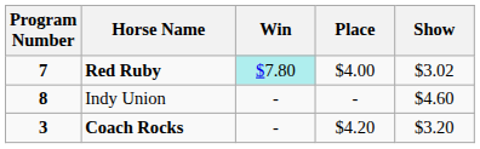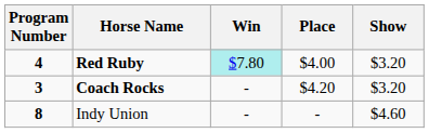 <table class="wikitable sortable" style="font-size:90%">
 <tr>
 <th width="48px">Program <br> Number</th>
 <th width="120px">Horse Name <br></th>
 <th width="58px">Win <br></th>
 <th width="58px">Place <br></th>
 <th width="58px">Show</th>
 </tr>
 <tr>
-<td align=center><strong>7</strong></td>
+<td align=center><strong>4</strong></td>
 <td><strong>Red Ruby</strong></td>
 <td align=center style="background: paleturquoise;"><a href='#'>$</a>7.80</td>
 <td align=center>$4.00</td>
-<td align=center>$3.02</td>
+<td align=center>$3.20</td>
+</tr>
+<tr>
+<td align=center><strong>3</strong></td>
+<td><strong>Coach Rocks</strong></td>
+<td align=center>-</td>
+<td align=center>$4.20</td>
+<td align=center>$3.20</td>
 </tr>
 <tr>
 <td align=center><strong>8</strong></td>
 <td>Indy Union</td>
 <td align=center>-</td>
 <td align=center>-</td>
 <td align=center>$4.60</td>
 </tr>
-<tr>
-<td align=center><strong>3</strong></td>
-<td><strong>Coach Rocks</strong></td>
-<td align=center>-</td>
-<td align=center>$4.20</td>
-<td align=center>$3.20</td>
-</tr>
 </table>
